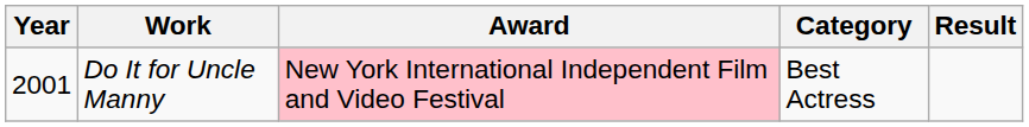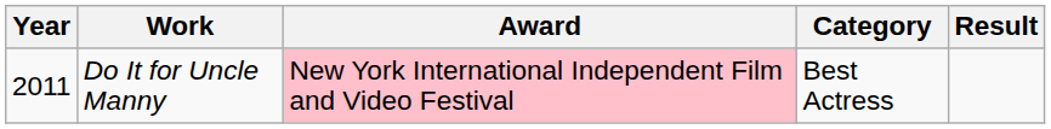 <table class="wikitable">
 <tr>
 <th>Year</th>
 <th>Work</th>
 <th>Award</th>
 <th>Category</th>
 <th>Result</th>
 </tr>
 <tr>
-<td>2001</td>
+<td>2011</td>
 <td><em>Do It for Uncle Manny</em></td>
 <td style="background: pink;">New York International Independent Film and Video Festival</td>
 <td>Best Actress</td>
 <td></td>
 </tr>
 </table>
